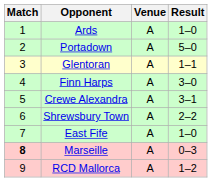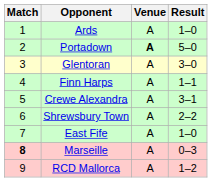 <table class="wikitable" style="font-size:100%; text-align:center">
 <tr>
 <th>Match</th>
 <th>Opponent</th>
 <th>Venue</th>
 <th>Result</th>
 </tr>
 <tr style="background: #CCFFCC;">
 <td align="center">1</td>
 <td><a href='#'>Ards</a></td>
 <td>A</td>
 <td>1–0</td>
 </tr>
 <tr style="background: #CCFFCC;">
 <td align="center">2</td>
 <td><a href='#'>Portadown</a></td>
-<td>A</td>
+<td><strong>A</strong></td>
 <td>5–0</td>
 </tr>
 <tr style="background: #FFFFCC;">
 <td align="center">3</td>
 <td><a href='#'>Glentoran</a></td>
 <td>A</td>
-<td>1–1</td>
+<td>3–0</td>
 </tr>
 <tr style="background: #CCFFCC;">
 <td align="center">4</td>
 <td><a href='#'>Finn Harps</a></td>
 <td>A</td>
-<td>3–0</td>
+<td>1–1</td>
 </tr>
 <tr style="background: #CCFFCC;">
 <td align="center">5</td>
 <td><a href='#'>Crewe Alexandra</a></td>
 <td>A</td>
 <td>3–1</td>
 </tr>
 <tr style="background: #CCFFCC;">
 <td align="center">6</td>
 <td><a href='#'>Shrewsbury Town</a></td>
 <td>A</td>
 <td>2–2</td>
 </tr>
 <tr style="background: #CCFFCC;">
 <td align="center">7</td>
 <td><a href='#'>East Fife</a></td>
 <td>A</td>
 <td>1–0</td>
 </tr>
 <tr style="background: #FFCCCC;">
 <td align="center"><strong>8</strong></td>
 <td><a href='#'>Marseille</a></td>
 <td>A</td>
 <td>0–3</td>
 </tr>
 <tr style="background: #FFCCCC;">
 <td align="center">9</td>
 <td><a href='#'>RCD Mallorca</a></td>
 <td>A</td>
 <td>1–2</td>
 </tr>
 </table>
